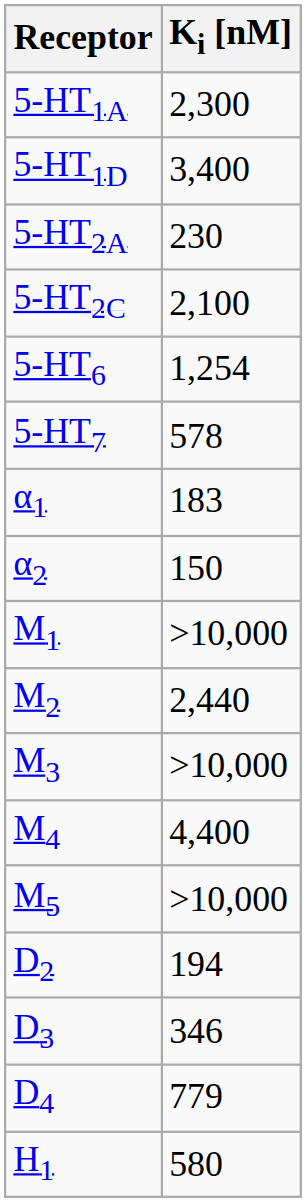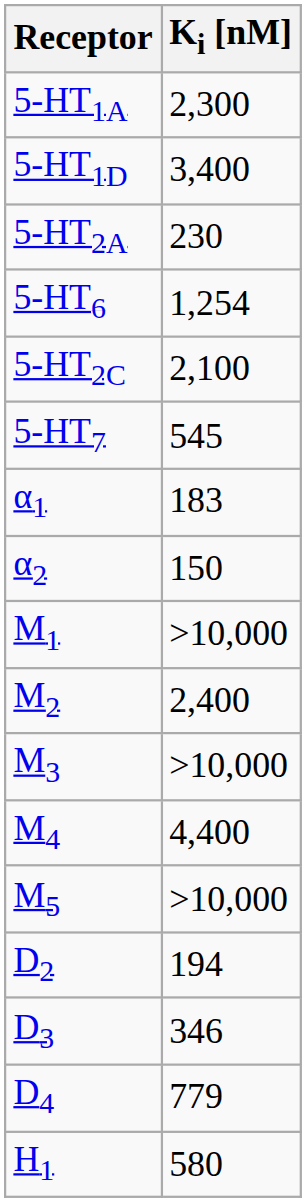 <table class="wikitable">
 <tr>
 <th>Receptor</th>
 <th>K<sub>i</sub> [nM]</th>
 </tr>
 <tr>
 <td><a href='#'>5-HT<sub>1A</sub></a></td>
 <td>2,300</td>
 </tr>
 <tr>
 <td><a href='#'>5-HT<sub>1D</sub></a></td>
 <td>3,400</td>
 </tr>
 <tr>
 <td><a href='#'>5-HT<sub>2A</sub></a></td>
 <td>230</td>
 </tr>
 <tr>
+<td><a href='#'>5-HT<sub>6</sub></a></td>
+<td>1,254</td>
+</tr>
+<tr>
 <td><a href='#'>5-HT<sub>2C</sub></a></td>
 <td>2,100</td>
 </tr>
 <tr>
-<td><a href='#'>5-HT<sub>6</sub></a></td>
-<td>1,254</td>
-</tr>
-<tr>
 <td><a href='#'>5-HT<sub>7</sub></a></td>
-<td>578</td>
+<td>545</td>
 </tr>
 <tr>
 <td><a href='#'>α<sub>1</sub></a></td>
 <td>183</td>
 </tr>
 <tr>
 <td><a href='#'>α<sub>2</sub></a></td>
 <td>150</td>
 </tr>
 <tr>
 <td><a href='#'>M<sub>1</sub></a></td>
 <td>>10,000</td>
 </tr>
 <tr>
 <td><a href='#'>M<sub>2</sub></a></td>
-<td>2,440</td>
+<td>2,400</td>
 </tr>
 <tr>
 <td><a href='#'>M<sub>3</sub></a></td>
 <td>>10,000</td>
 </tr>
 <tr>
 <td><a href='#'>M<sub>4</sub></a></td>
 <td>4,400</td>
 </tr>
 <tr>
 <td><a href='#'>M<sub>5</sub></a></td>
 <td>>10,000</td>
 </tr>
 <tr>
 <td><a href='#'>D<sub>2</sub></a></td>
 <td>194</td>
 </tr>
 <tr>
 <td><a href='#'>D<sub>3</sub></a></td>
 <td>346</td>
 </tr>
 <tr>
 <td><a href='#'>D<sub>4</sub></a></td>
 <td>779</td>
 </tr>
 <tr>
 <td><a href='#'>H<sub>1</sub></a></td>
 <td>580</td>
 </tr>
 </table>
